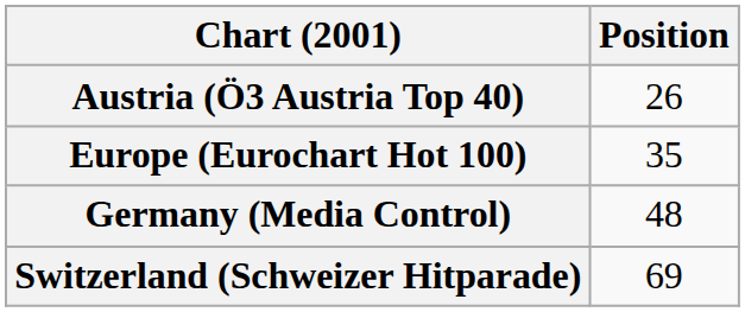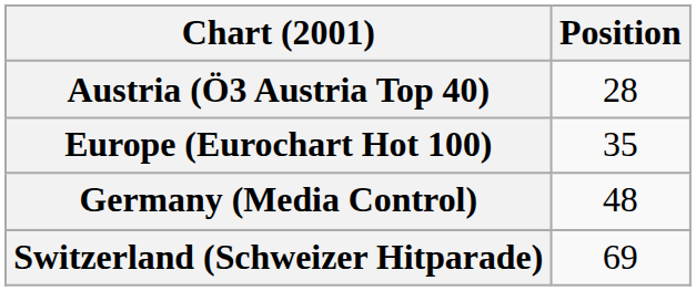 <table class="wikitable sortable plainrowheaders" style="text-align:center">
 <tr>
 <th>Chart (2001)</th>
 <th>Position</th>
 </tr>
 <tr>
 <th scope="row">Austria (Ö3 Austria Top 40)</th>
-<td>26</td>
+<td>28</td>
 </tr>
 <tr>
 <th scope="row">Europe (Eurochart Hot 100)</th>
 <td>35</td>
 </tr>
 <tr>
 <th scope="row">Germany (Media Control)</th>
 <td>48</td>
 </tr>
 <tr>
 <th scope="row">Switzerland (Schweizer Hitparade)</th>
 <td>69</td>
 </tr>
 </table>
